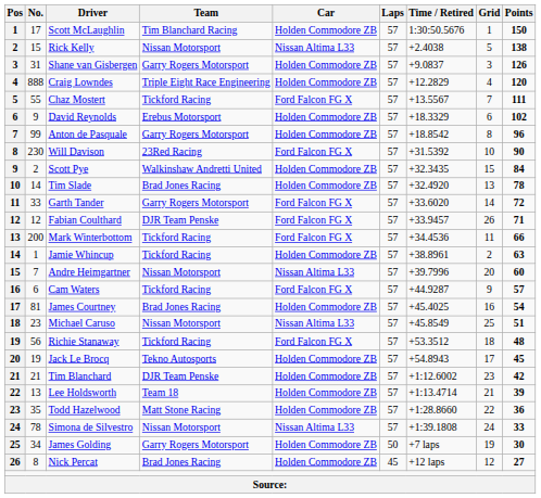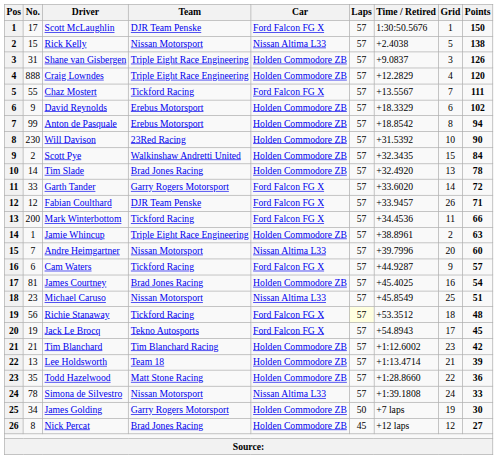 <table class="wikitable" style="font-size:90%;">
 <tr>
 <th>Pos</th>
 <th>No.</th>
 <th>Driver</th>
 <th>Team</th>
 <th>Car</th>
 <th>Laps</th>
 <th>Time / Retired</th>
 <th>Grid</th>
 <th>Points</th>
 </tr>
 <tr>
 <th>1</th>
 <td align="center">17</td>
 <td> <a href='#'>Scott McLaughlin</a></td>
-<td><a href='#'>Tim Blanchard Racing</a></td>
-<td><a href='#'>Holden Commodore ZB</a></td>
+<td><a href='#'>DJR Team Penske</a></td>
+<td><a href='#'>Ford Falcon FG X</a></td>
 <td align="center">57</td>
 <td>1:30:50.5676</td>
 <td align="center">1</td>
 <td align="center"><strong>150</strong></td>
 </tr>
 <tr>
 <th>2</th>
 <td align="center">15</td>
 <td> <a href='#'>Rick Kelly</a></td>
 <td><a href='#'>Nissan Motorsport</a></td>
 <td><a href='#'>Nissan Altima L33</a></td>
 <td align="center">57</td>
 <td>+2.4038</td>
 <td align="center">5</td>
 <td align="center"><strong>138</strong></td>
 </tr>
 <tr>
 <th>3</th>
 <td align="center">31</td>
 <td> <a href='#'>Shane van Gisbergen</a></td>
-<td><a href='#'>Garry Rogers Motorsport</a></td>
+<td><a href='#'>Triple Eight Race Engineering</a></td>
 <td><a href='#'>Holden Commodore ZB</a></td>
 <td align="center">57</td>
 <td>+9.0837</td>
 <td align="center">3</td>
 <td align="center"><strong>126</strong></td>
 </tr>
 <tr>
 <th>4</th>
 <td align="center">888</td>
 <td> <a href='#'>Craig Lowndes</a></td>
 <td><a href='#'>Triple Eight Race Engineering</a></td>
 <td><a href='#'>Holden Commodore ZB</a></td>
 <td align="center">57</td>
 <td>+12.2829</td>
 <td align="center">4</td>
 <td align="center"><strong>120</strong></td>
 </tr>
 <tr>
 <th>5</th>
 <td align="center">55</td>
 <td> <a href='#'>Chaz Mostert</a></td>
 <td><a href='#'>Tickford Racing</a></td>
 <td><a href='#'>Ford Falcon FG X</a></td>
 <td align="center">57</td>
 <td>+13.5567</td>
 <td align="center">7</td>
 <td align="center"><strong>111</strong></td>
 </tr>
 <tr>
 <th>6</th>
 <td align="center">9</td>
 <td> <a href='#'>David Reynolds</a></td>
 <td><a href='#'>Erebus Motorsport</a></td>
 <td><a href='#'>Holden Commodore ZB</a></td>
 <td align="center">57</td>
 <td>+18.3329</td>
 <td align="center">6</td>
 <td align="center"><strong>102</strong></td>
 </tr>
 <tr>
 <th>7</th>
 <td align="center">99</td>
 <td> <a href='#'>Anton de Pasquale</a></td>
-<td><a href='#'>Garry Rogers Motorsport</a></td>
+<td><a href='#'>Erebus Motorsport</a></td>
 <td><a href='#'>Holden Commodore ZB</a></td>
 <td align="center">57</td>
 <td>+18.8542</td>
 <td align="center">8</td>
-<td align="center"><strong>96</strong></td>
+<td align="center"><strong>94</strong></td>
 </tr>
 <tr>
 <th>8</th>
 <td align="center">230</td>
 <td> <a href='#'>Will Davison</a></td>
 <td><a href='#'>23Red Racing</a></td>
-<td><a href='#'>Ford Falcon FG X</a></td>
+<td><a href='#'>Holden Commodore ZB</a></td>
 <td align="center">57</td>
 <td>+31.5392</td>
 <td align="center">10</td>
 <td align="center"><strong>90</strong></td>
 </tr>
 <tr>
 <th>9</th>
 <td align="center">2</td>
 <td> <a href='#'>Scott Pye</a></td>
 <td><a href='#'>Walkinshaw Andretti United</a></td>
 <td><a href='#'>Holden Commodore ZB</a></td>
 <td align="center">57</td>
 <td>+32.3435</td>
 <td align="center">15</td>
 <td align="center"><strong>84</strong></td>
 </tr>
 <tr>
 <th>10</th>
 <td align="center">14</td>
 <td> <a href='#'>Tim Slade</a></td>
 <td><a href='#'>Brad Jones Racing</a></td>
 <td><a href='#'>Holden Commodore ZB</a></td>
 <td align="center">57</td>
 <td>+32.4920</td>
 <td align="center">13</td>
 <td align="center"><strong>78</strong></td>
 </tr>
 <tr>
 <th>11</th>
 <td align="center">33</td>
 <td> <a href='#'>Garth Tander</a></td>
 <td><a href='#'>Garry Rogers Motorsport</a></td>
 <td><a href='#'>Ford Falcon FG X</a></td>
 <td align="center">57</td>
 <td>+33.6020</td>
 <td align="center">14</td>
 <td align="center"><strong>72</strong></td>
 </tr>
 <tr>
 <th>12</th>
 <td align="center">12</td>
 <td> <a href='#'>Fabian Coulthard</a></td>
 <td><a href='#'>DJR Team Penske</a></td>
 <td><a href='#'>Ford Falcon FG X</a></td>
 <td align="center">57</td>
 <td>+33.9457</td>
 <td align="center">26</td>
 <td align="center"><strong>71</strong></td>
 </tr>
 <tr>
 <th>13</th>
 <td align="center">200</td>
 <td> <a href='#'>Mark Winterbottom</a></td>
 <td><a href='#'>Tickford Racing</a></td>
 <td><a href='#'>Ford Falcon FG X</a></td>
 <td align="center">57</td>
 <td>+34.4536</td>
 <td align="center">11</td>
 <td align="center"><strong>66</strong></td>
 </tr>
 <tr>
 <th>14</th>
 <td align="center">1</td>
 <td> <a href='#'>Jamie Whincup</a></td>
-<td><a href='#'>Tickford Racing</a></td>
+<td><a href='#'>Triple Eight Race Engineering</a></td>
 <td><a href='#'>Holden Commodore ZB</a></td>
 <td align="center">57</td>
 <td>+38.8961</td>
 <td align="center">2</td>
 <td align="center"><strong>63</strong></td>
 </tr>
 <tr>
 <th>15</th>
 <td align="center">7</td>
 <td> <a href='#'>Andre Heimgartner</a></td>
 <td><a href='#'>Nissan Motorsport</a></td>
 <td><a href='#'>Nissan Altima L33</a></td>
 <td align="center">57</td>
 <td>+39.7996</td>
 <td align="center">20</td>
 <td align="center"><strong>60</strong></td>
 </tr>
 <tr>
 <th>16</th>
 <td align="center">6</td>
 <td> <a href='#'>Cam Waters</a></td>
 <td><a href='#'>Tickford Racing</a></td>
 <td><a href='#'>Ford Falcon FG X</a></td>
 <td align="center">57</td>
 <td>+44.9287</td>
 <td align="center">9</td>
 <td align="center"><strong>57</strong></td>
 </tr>
 <tr>
 <th>17</th>
 <td align="center">81</td>
 <td> <a href='#'>James Courtney</a></td>
 <td><a href='#'>Brad Jones Racing</a></td>
 <td><a href='#'>Holden Commodore ZB</a></td>
 <td align="center">57</td>
 <td>+45.4025</td>
 <td align="center">16</td>
 <td align="center"><strong>54</strong></td>
 </tr>
 <tr>
 <th>18</th>
 <td align="center">23</td>
 <td> <a href='#'>Michael Caruso</a></td>
 <td><a href='#'>Nissan Motorsport</a></td>
 <td><a href='#'>Nissan Altima L33</a></td>
 <td align="center">57</td>
 <td>+45.8549</td>
 <td align="center">25</td>
 <td align="center"><strong>51</strong></td>
 </tr>
 <tr>
 <th>19</th>
 <td align="center">56</td>
 <td> <a href='#'>Richie Stanaway</a></td>
 <td><a href='#'>Tickford Racing</a></td>
 <td><a href='#'>Ford Falcon FG X</a></td>
-<td align="center">57</td>
+<td align="center" style="background: lightyellow;">57</td>
 <td>+53.3512</td>
 <td align="center">18</td>
 <td align="center"><strong>48</strong></td>
 </tr>
 <tr>
 <th>20</th>
 <td align="center">19</td>
 <td> <a href='#'>Jack Le Brocq</a></td>
 <td><a href='#'>Tekno Autosports</a></td>
-<td><a href='#'>Holden Commodore ZB</a></td>
+<td><a href='#'>Ford Falcon FG X</a></td>
 <td align="center">57</td>
 <td>+54.8943</td>
 <td align="center">17</td>
 <td align="center"><strong>45</strong></td>
 </tr>
 <tr>
 <th>21</th>
 <td align="center">21</td>
 <td> <a href='#'>Tim Blanchard</a></td>
-<td><a href='#'>DJR Team Penske</a></td>
+<td><a href='#'>Tim Blanchard Racing</a></td>
 <td><a href='#'>Holden Commodore ZB</a></td>
 <td align="center">57</td>
 <td>+1:12.6002</td>
 <td align="center">23</td>
 <td align="center"><strong>42</strong></td>
 </tr>
 <tr>
 <th>22</th>
 <td align="center">13</td>
 <td> <a href='#'>Lee Holdsworth</a></td>
 <td><a href='#'>Team 18</a></td>
 <td><a href='#'>Holden Commodore ZB</a></td>
 <td align="center">57</td>
 <td>+1:13.4714</td>
 <td align="center">21</td>
 <td align="center"><strong>39</strong></td>
 </tr>
 <tr>
 <th>23</th>
 <td align="center">35</td>
 <td> <a href='#'>Todd Hazelwood</a></td>
 <td><a href='#'>Matt Stone Racing</a></td>
 <td><a href='#'>Holden Commodore ZB</a></td>
 <td align="center">57</td>
 <td>+1:28.8660</td>
 <td align="center">22</td>
 <td align="center"><strong>36</strong></td>
 </tr>
 <tr>
 <th>24</th>
 <td align="center">78</td>
 <td> <a href='#'>Simona de Silvestro</a></td>
 <td><a href='#'>Nissan Motorsport</a></td>
 <td><a href='#'>Nissan Altima L33</a></td>
 <td align="center">57</td>
 <td>+1:39.1808</td>
 <td align="center">24</td>
 <td align="center"><strong>33</strong></td>
 </tr>
 <tr>
 <th>25</th>
 <td align="center">34</td>
 <td> <a href='#'>James Golding</a></td>
 <td><a href='#'>Garry Rogers Motorsport</a></td>
 <td><a href='#'>Holden Commodore ZB</a></td>
 <td align="center">50</td>
 <td>+7 laps</td>
 <td align="center">19</td>
 <td align="center"><strong>30</strong></td>
 </tr>
 <tr>
 <th>26</th>
 <td align="center">8</td>
 <td> <a href='#'>Nick Percat</a></td>
 <td><a href='#'>Brad Jones Racing</a></td>
 <td><a href='#'>Holden Commodore ZB</a></td>
 <td align="center">45</td>
 <td>+12 laps</td>
 <td align="center">12</td>
 <td align="center"><strong>27</strong></td>
 </tr>
 <tr>
 <td colspan="9" align="center"></td>
 </tr>
 <tr>
 <th colspan="9">Source:</th>
 </tr>
 </table>
